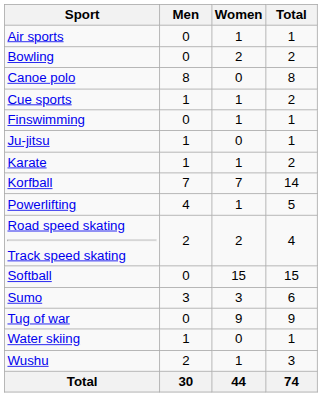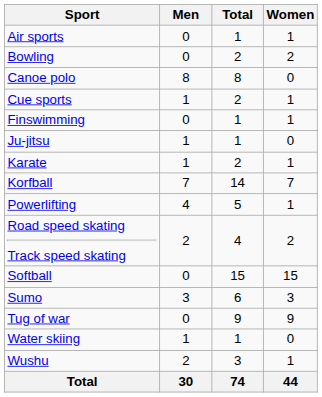 <table class="wikitable sortable" style="text-align:center;">
 <tr>
 <th width=180>Sport</th>
 <th width=55>Men</th>
+<th width=55>Total</th>
 <th width=55>Women</th>
-<th width=55>Total</th>
 </tr>
 <tr>
 <td align=left><a href='#'>Air sports</a></td>
 <td>0</td>
 <td>1</td>
 <td>1</td>
 </tr>
 <tr>
 <td align=left><a href='#'>Bowling</a></td>
 <td>0</td>
 <td>2</td>
 <td>2</td>
 </tr>
 <tr>
 <td align=left><a href='#'>Canoe polo</a></td>
 <td>8</td>
+<td>8</td>
 <td>0</td>
-<td>8</td>
 </tr>
 <tr>
 <td align=left><a href='#'>Cue sports</a></td>
 <td>1</td>
+<td>2</td>
 <td>1</td>
-<td>2</td>
 </tr>
 <tr>
 <td align=left><a href='#'>Finswimming</a></td>
 <td>0</td>
 <td>1</td>
 <td>1</td>
 </tr>
 <tr>
 <td align=left><a href='#'>Ju-jitsu</a></td>
 <td>1</td>
+<td>1</td>
 <td>0</td>
-<td>1</td>
 </tr>
 <tr>
 <td align=left><a href='#'>Karate</a></td>
 <td>1</td>
+<td>2</td>
 <td>1</td>
-<td>2</td>
 </tr>
 <tr>
 <td align=left><a href='#'>Korfball</a></td>
 <td>7</td>
+<td>14</td>
 <td>7</td>
-<td>14</td>
 </tr>
 <tr>
 <td align=left><a href='#'>Powerlifting</a></td>
 <td>4</td>
+<td>5</td>
 <td>1</td>
-<td>5</td>
 </tr>
 <tr>
 <td align=left><a href='#'>Road speed skating</a><hr><a href='#'>Track speed skating</a></td>
 <td>2</td>
+<td>4</td>
 <td>2</td>
-<td>4</td>
 </tr>
 <tr>
 <td align=left><a href='#'>Softball</a></td>
 <td>0</td>
 <td>15</td>
 <td>15</td>
 </tr>
 <tr>
 <td align=left><a href='#'>Sumo</a></td>
 <td>3</td>
+<td>6</td>
 <td>3</td>
-<td>6</td>
 </tr>
 <tr>
 <td align=left><a href='#'>Tug of war</a></td>
 <td>0</td>
 <td>9</td>
 <td>9</td>
 </tr>
 <tr>
 <td align=left><a href='#'>Water skiing</a></td>
 <td>1</td>
+<td>1</td>
 <td>0</td>
-<td>1</td>
 </tr>
 <tr>
 <td align=left><a href='#'>Wushu</a></td>
 <td>2</td>
+<td>3</td>
 <td>1</td>
-<td>3</td>
 </tr>
 <tr>
 <th>Total</th>
 <th>30</th>
+<th>74</th>
 <th>44</th>
-<th>74</th>
 </tr>
 </table>
